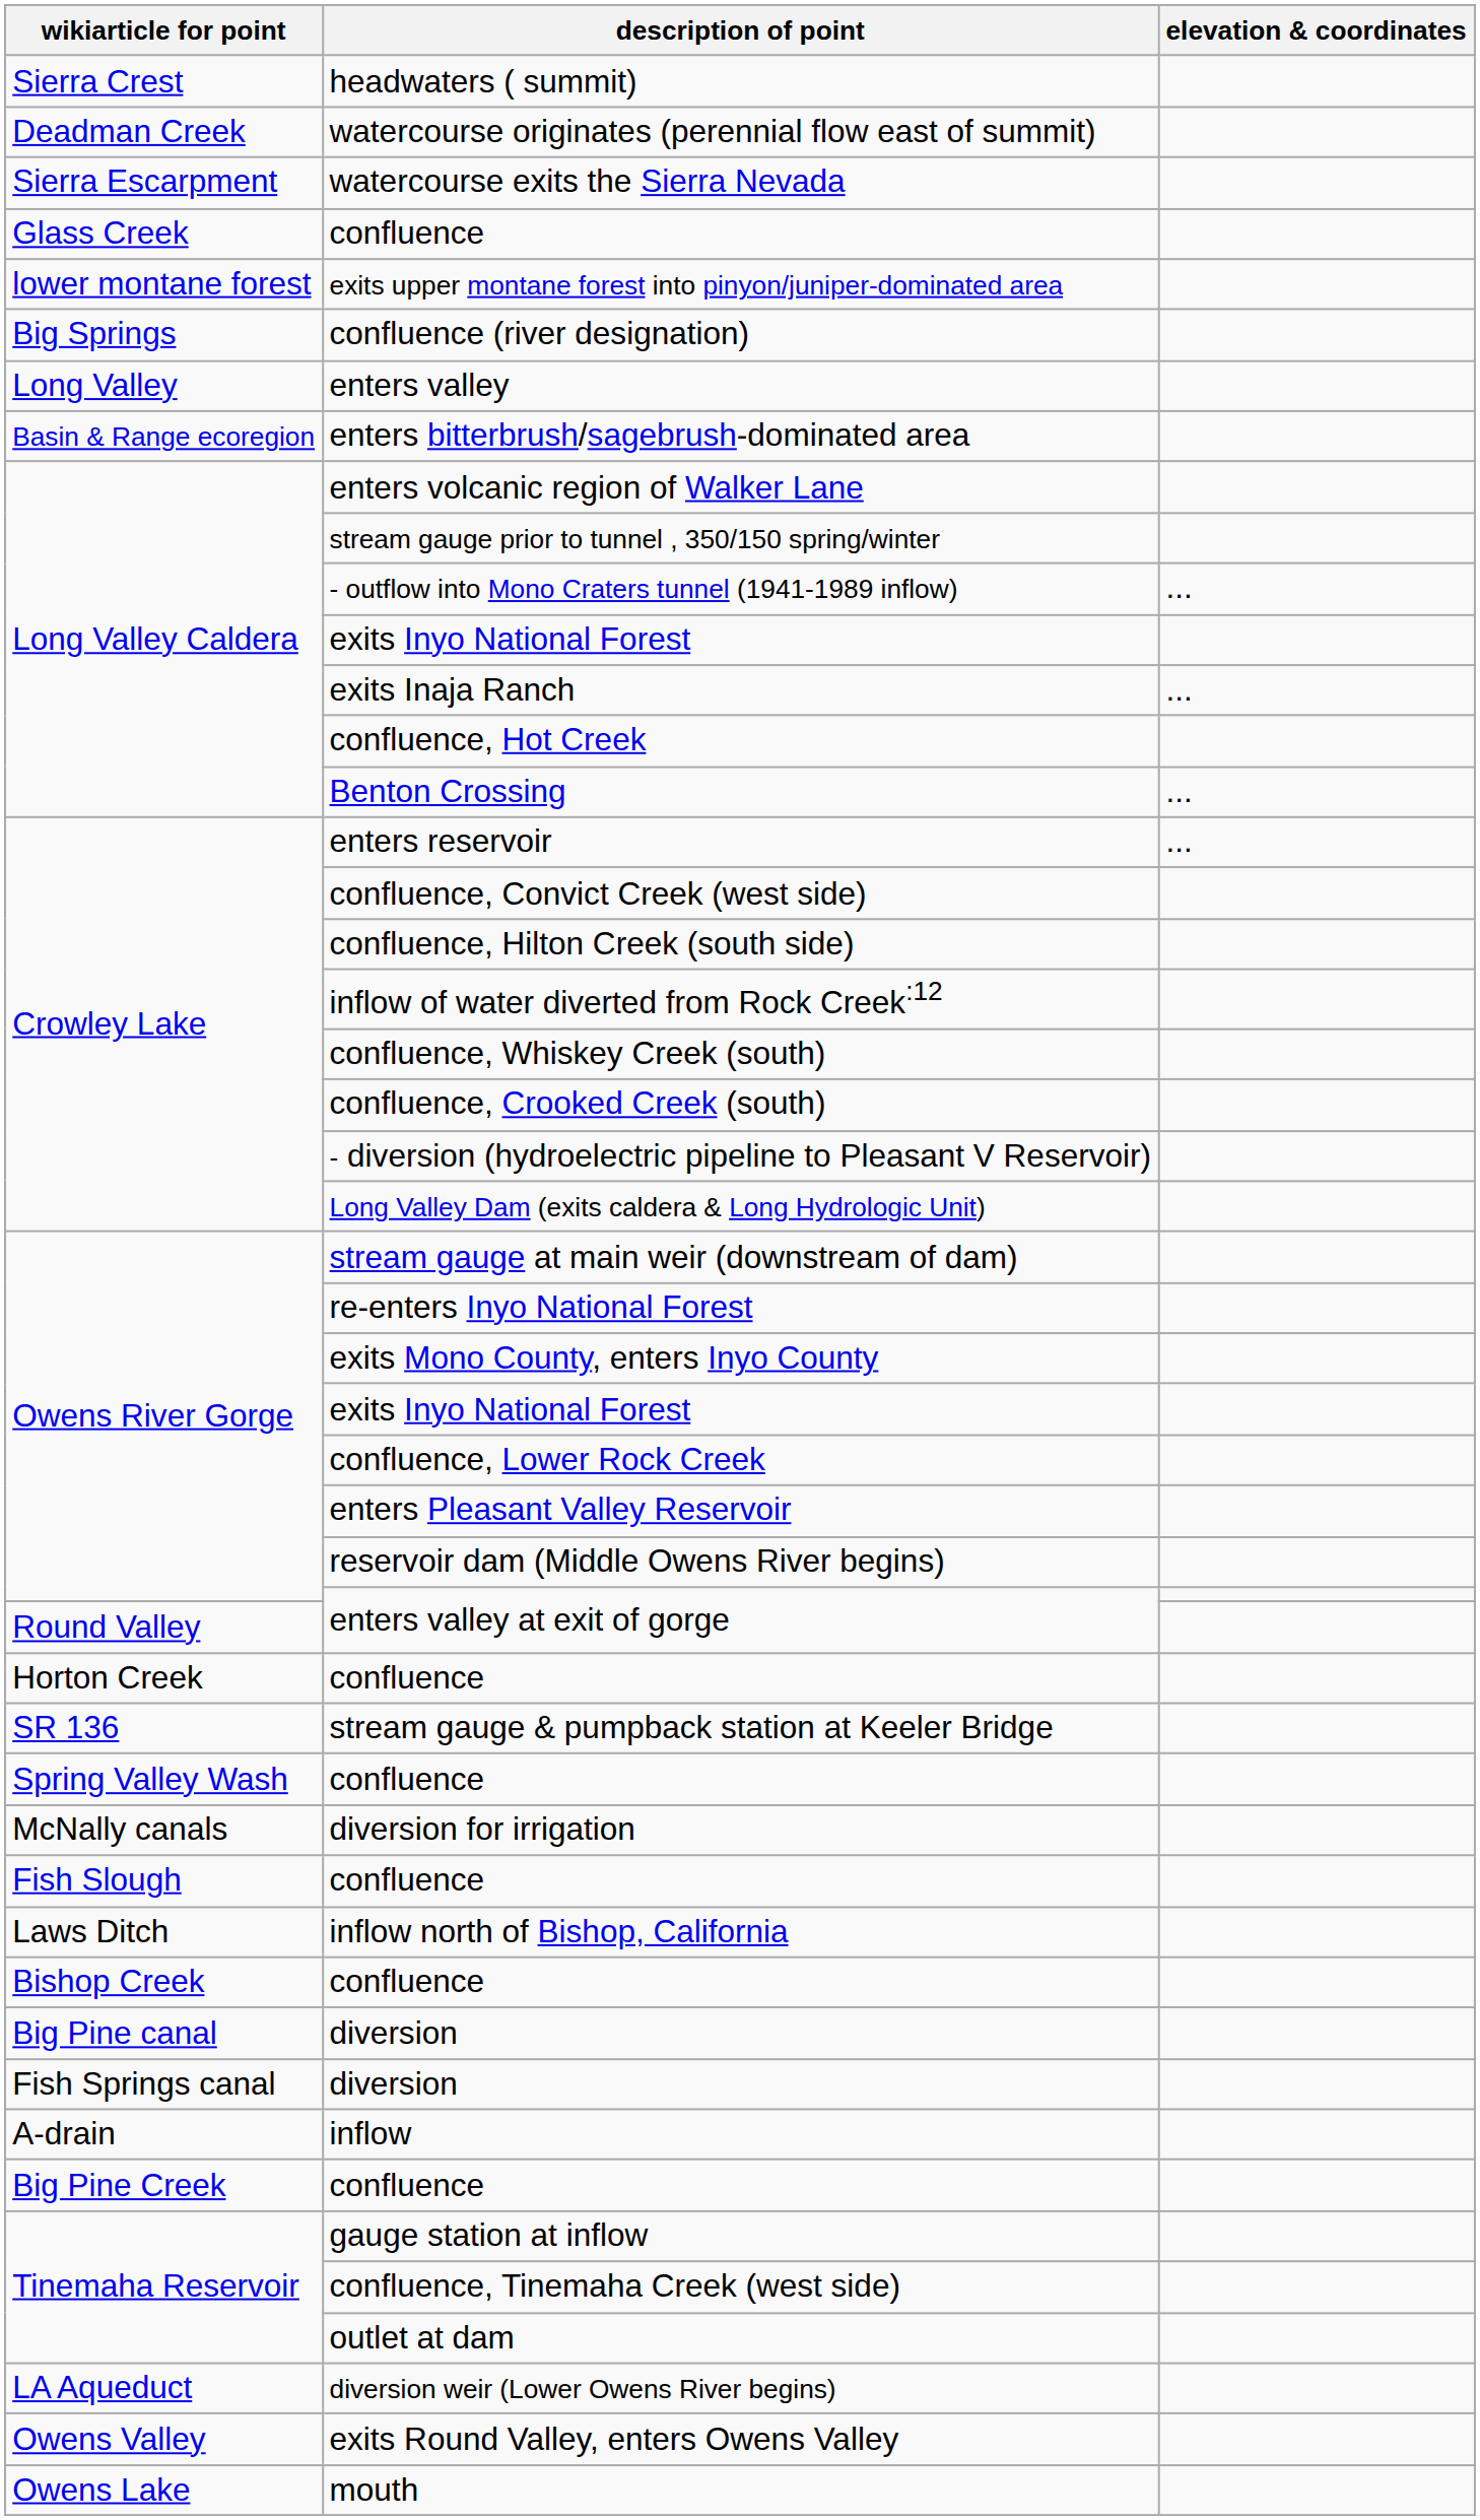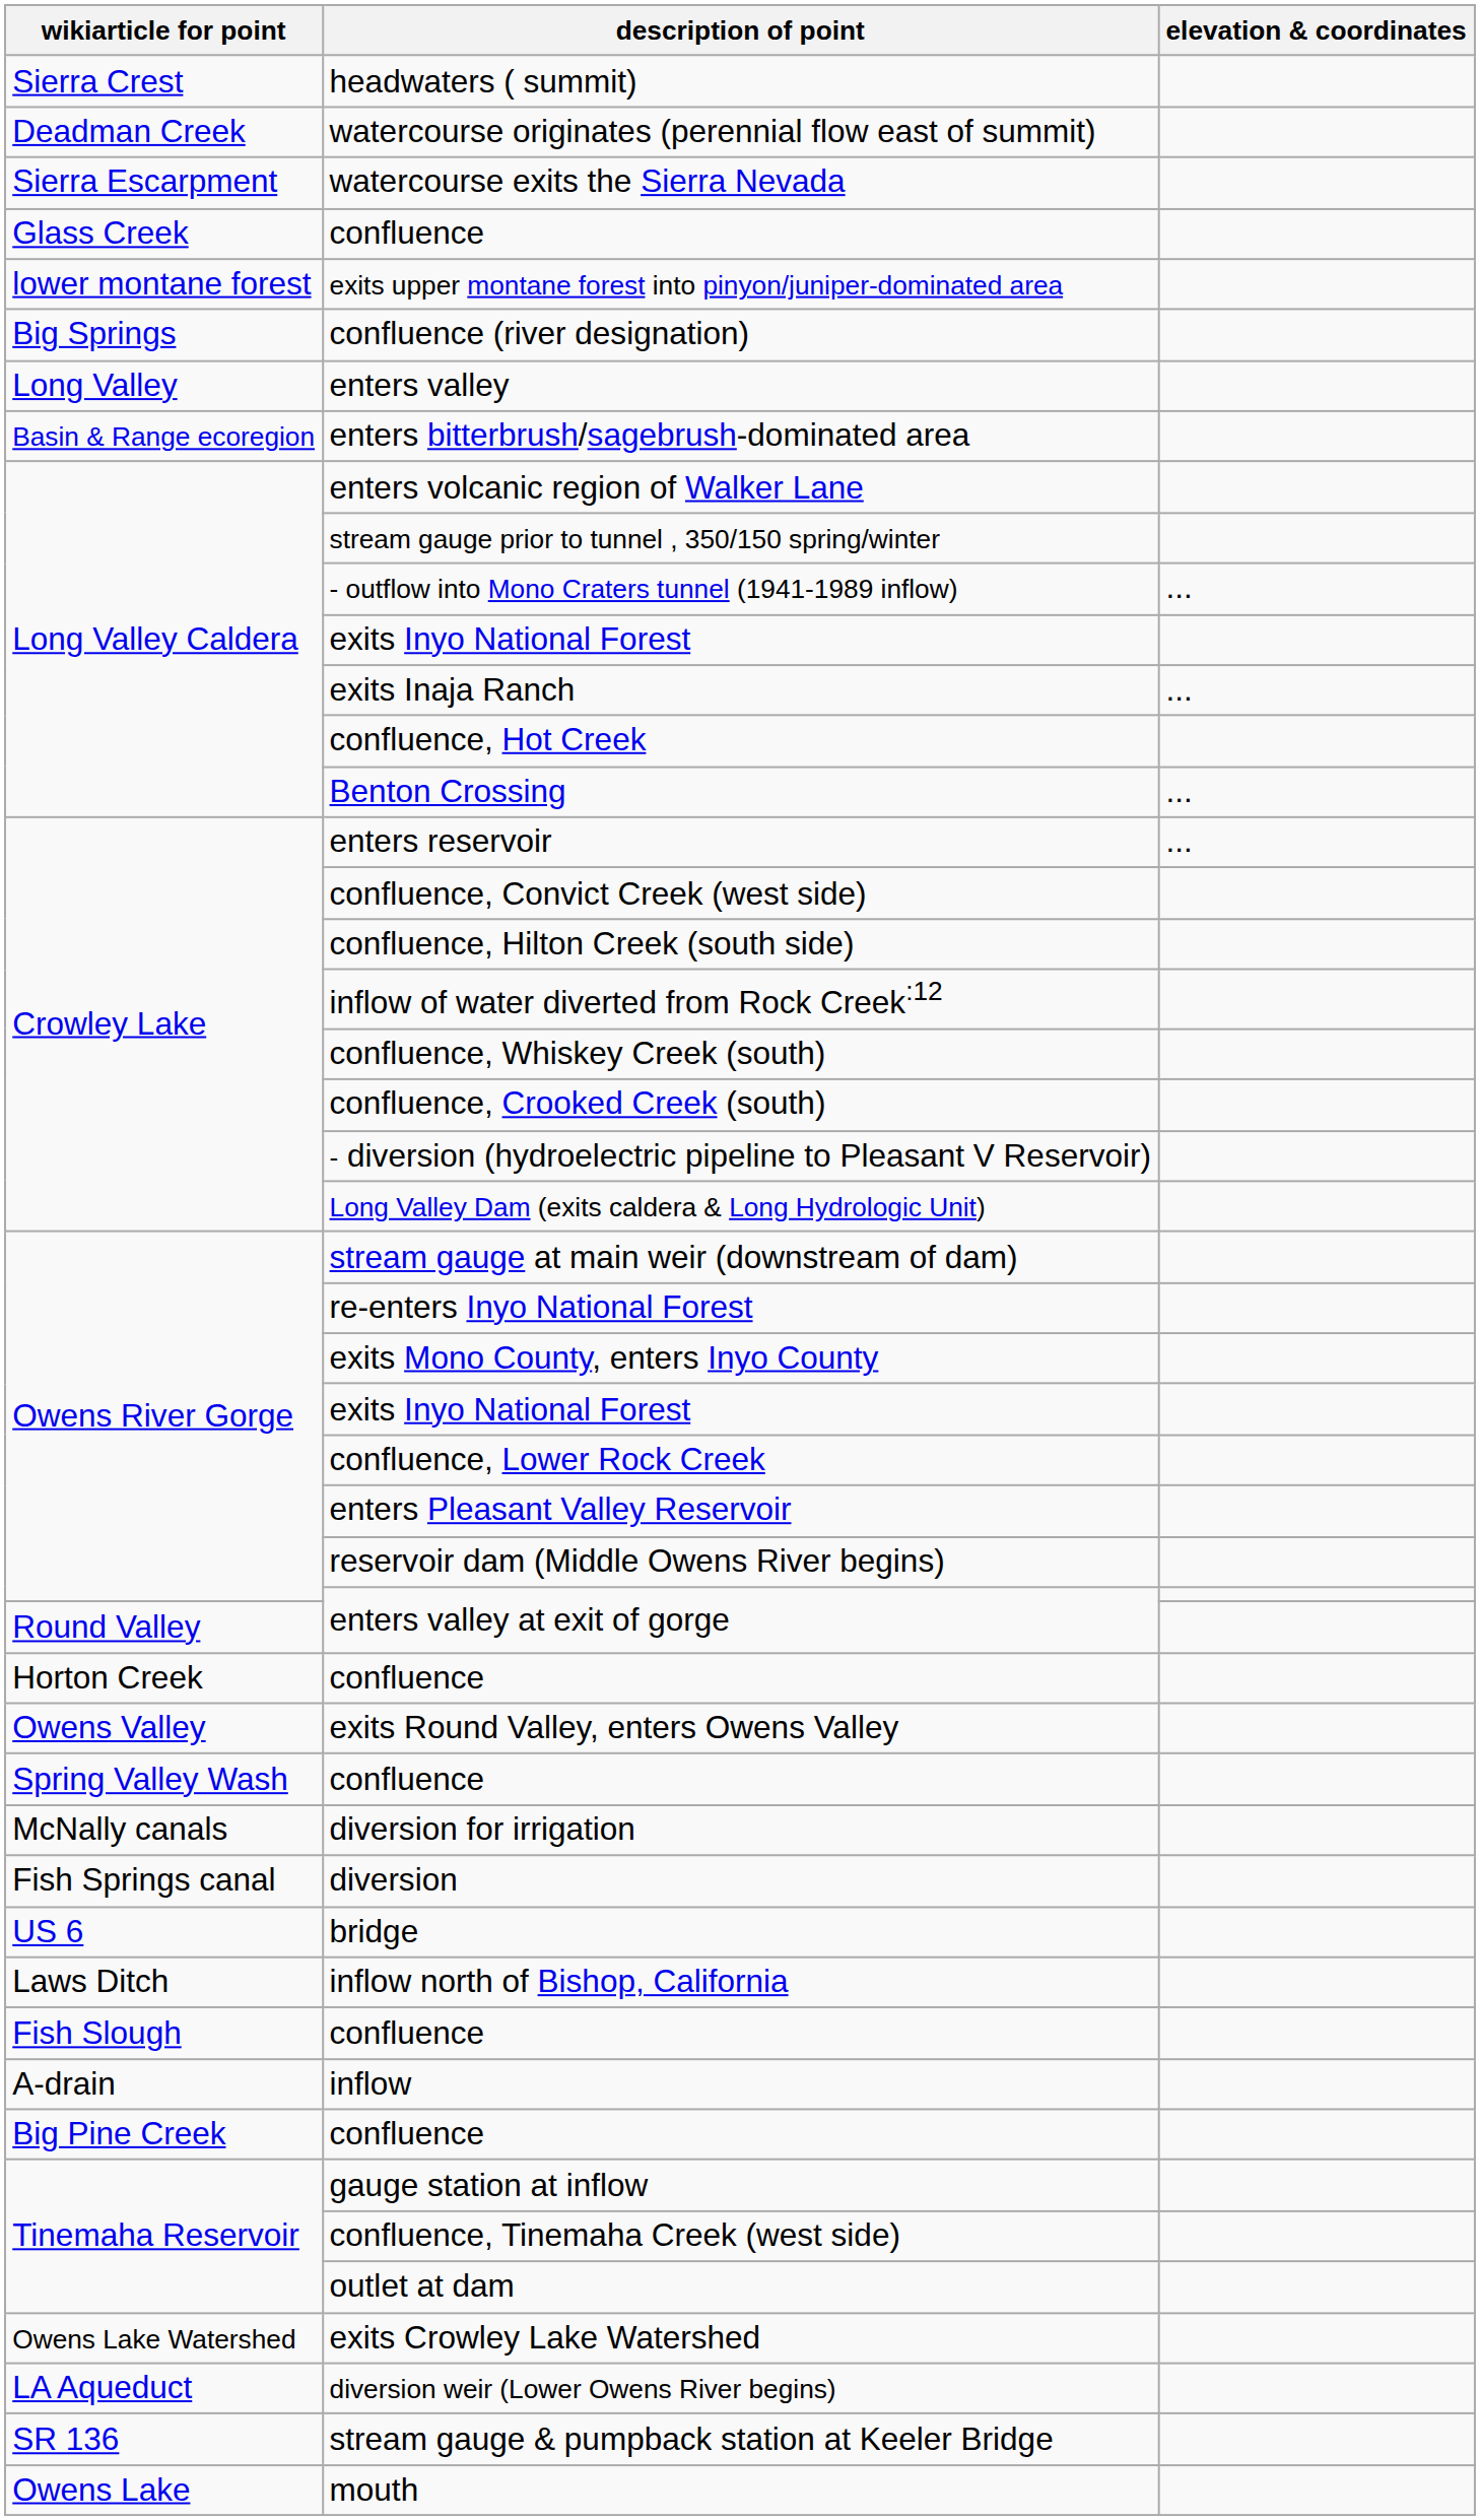 <table class="wikitable sortable">
 <tr>
 <th><small>wikiarticle for point</small></th>
 <th><small>description of point</small></th>
 <th><small>elevation & coordinates</small></th>
 </tr>
 <tr>
 <td><a href='#'>Sierra Crest</a></td>
 <td>headwaters ( summit)</td>
 <td><small></small></td>
 </tr>
 <tr>
 <td><a href='#'>Deadman Creek</a></td>
 <td>watercourse originates (perennial flow east of summit)</td>
 <td><small></small></td>
 </tr>
 <tr>
 <td><a href='#'>Sierra Escarpment</a></td>
 <td>watercourse exits the <a href='#'>Sierra Nevada</a></td>
 <td></td>
 </tr>
 <tr>
 <td><a href='#'>Glass Creek</a></td>
 <td>confluence</td>
 <td></td>
 </tr>
 <tr>
 <td><a href='#'>lower montane forest</a></td>
 <td><small>exits upper <a href='#'>montane forest</a> into <a href='#'>pinyon/juniper-dominated area</a></small></td>
 <td><small></small></td>
 </tr>
 <tr>
 <td><a href='#'>Big Springs</a></td>
 <td>confluence (river designation)</td>
 <td><small></small></td>
 </tr>
 <tr>
 <td><a href='#'>Long Valley</a></td>
 <td>enters valley</td>
 <td></td>
 </tr>
 <tr>
 <td><small><a href='#'>Basin & Range ecoregion</a></small></td>
 <td>enters <a href='#'>bitterbrush</a>/<a href='#'>sagebrush</a>-dominated area</td>
 <td><small></small></td>
 </tr>
 <tr>
 <td rowspan=7><a href='#'>Long Valley Caldera</a></td>
 <td>enters volcanic region of <a href='#'>Walker Lane</a></td>
 <td></td>
 </tr>
 <tr>
 <td><small>stream gauge prior to tunnel , 350/150 spring/winter</small></td>
 <td></td>
 </tr>
 <tr>
 <td><small>- outflow into <a href='#'>Mono Craters tunnel</a> (1941-1989 inflow)</small></td>
 <td> ...</td>
 </tr>
 <tr>
 <td>exits <a href='#'>Inyo National Forest</a></td>
 <td></td>
 </tr>
 <tr>
 <td>exits Inaja Ranch</td>
 <td> ...</td>
 </tr>
 <tr>
 <td>confluence, <a href='#'>Hot Creek</a></td>
 <td></td>
 </tr>
 <tr>
 <td><a href='#'>Benton Crossing</a></td>
 <td> ...</td>
 </tr>
 <tr>
 <td rowspan=8><a href='#'>Crowley Lake</a></td>
 <td>enters reservoir</td>
 <td> ...</td>
 </tr>
 <tr>
 <td>confluence, Convict Creek (west side)</td>
 <td></td>
 </tr>
 <tr>
 <td>confluence, Hilton Creek (south side)</td>
 <td></td>
 </tr>
 <tr>
 <td>inflow of water diverted from Rock Creek<sup>:12</sup></td>
 <td></td>
 </tr>
 <tr>
 <td>confluence, Whiskey Creek (south)</td>
 <td></td>
 </tr>
 <tr>
 <td>confluence, <a href='#'>Crooked Creek</a> (south)</td>
 <td></td>
 </tr>
 <tr>
 <td><small>-</small>  diversion (hydroelectric pipeline to Pleasant V Reservoir)</td>
 <td></td>
 </tr>
 <tr>
 <td><small><a href='#'>Long Valley Dam</a> (exits caldera &  <a href='#'>Long Hydrologic Unit</a>)</small></td>
 <td><small></small></td>
 </tr>
 <tr>
 <td rowspan=8><a href='#'>Owens River Gorge</a></td>
 <td><a href='#'>stream gauge</a> at main weir (downstream of dam)</td>
 <td></td>
 </tr>
 <tr>
 <td>re-enters <a href='#'>Inyo National Forest</a></td>
 <td><small></small></td>
 </tr>
 <tr>
 <td>exits <a href='#'>Mono County</a>, enters <a href='#'>Inyo County</a></td>
 <td></td>
 </tr>
 <tr>
 <td>exits <a href='#'>Inyo National Forest</a></td>
 <td><small></small></td>
 </tr>
 <tr>
 <td>confluence, <a href='#'>Lower Rock Creek</a></td>
 <td></td>
 </tr>
 <tr>
 <td>enters <a href='#'>Pleasant Valley Reservoir</a></td>
 <td></td>
 </tr>
 <tr>
 <td>reservoir dam (Middle Owens River begins)</td>
 <td><small></small></td>
 </tr>
 <tr>
 <td rowspan=2>enters valley at exit of gorge</td>
 <td></td>
 </tr>
 <tr>
 <td><a href='#'>Round Valley</a></td>
 <td></td>
 </tr>
 <tr>
 <td>Horton Creek</td>
 <td>confluence</td>
 <td></td>
 </tr>
 <tr>
-<td><a href='#'>SR 136</a></td>
-<td>stream gauge & pumpback station at Keeler Bridge</td>
-<td><small></small></td>
+<td><a href='#'>Owens Valley</a></td>
+<td>exits Round Valley, enters Owens Valley</td>
+<td></td>
 </tr>
 <tr>
 <td><a href='#'>Spring Valley Wash</a></td>
 <td>confluence</td>
 <td></td>
 </tr>
 <tr>
 <td>McNally canals</td>
 <td>diversion for irrigation</td>
 <td></td>
 </tr>
 <tr>
-<td><a href='#'>Fish Slough</a></td>
-<td>confluence</td>
+<td>Fish Springs canal</td>
+<td>diversion</td>
+<td></td>
+</tr>
+<tr>
+<td><a href='#'>US 6</a></td>
+<td>bridge</td>
 <td></td>
 </tr>
 <tr>
 <td>Laws Ditch</td>
 <td>inflow north of <a href='#'>Bishop, California</a></td>
 <td></td>
 </tr>
 <tr>
-<td><a href='#'>Bishop Creek</a></td>
+<td><a href='#'>Fish Slough</a></td>
 <td>confluence</td>
-<td></td>
-</tr>
-<tr>
-<td><a href='#'>Big Pine canal</a></td>
-<td>diversion</td>
-<td></td>
-</tr>
-<tr>
-<td>Fish Springs canal</td>
-<td>diversion</td>
 <td></td>
 </tr>
 <tr>
 <td>A-drain</td>
 <td>inflow</td>
 <td></td>
 </tr>
 <tr>
 <td><a href='#'>Big Pine Creek</a></td>
 <td>confluence</td>
 <td><small></small></td>
 </tr>
 <tr>
 <td rowspan=3><a href='#'>Tinemaha Reservoir</a></td>
 <td>gauge station at inflow</td>
 <td></td>
 </tr>
 <tr>
 <td>confluence, Tinemaha Creek (west side)</td>
 <td></td>
 </tr>
 <tr>
 <td>outlet at dam</td>
 <td></td>
 </tr>
 <tr>
+<td><small>Owens Lake Watershed</small></td>
+<td>exits Crowley Lake Watershed</td>
+<td></td>
+</tr>
+<tr>
 <td><a href='#'>LA Aqueduct</a></td>
 <td><small> diversion weir  (Lower Owens River begins)</small></td>
 <td><small></small></td>
 </tr>
 <tr>
-<td><a href='#'>Owens Valley</a></td>
-<td>exits Round Valley, enters Owens Valley</td>
-<td></td>
+<td><a href='#'>SR 136</a></td>
+<td>stream gauge & pumpback station at Keeler Bridge</td>
+<td><small></small></td>
 </tr>
 <tr>
 <td><a href='#'>Owens Lake</a></td>
 <td>mouth</td>
 <td><small></small></td>
 </tr>
 <tr>
 </tr>
 </table>
